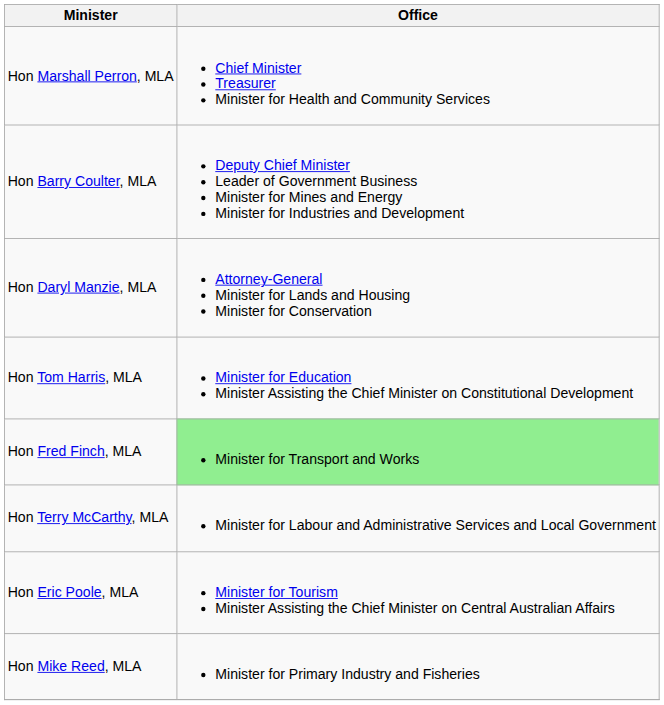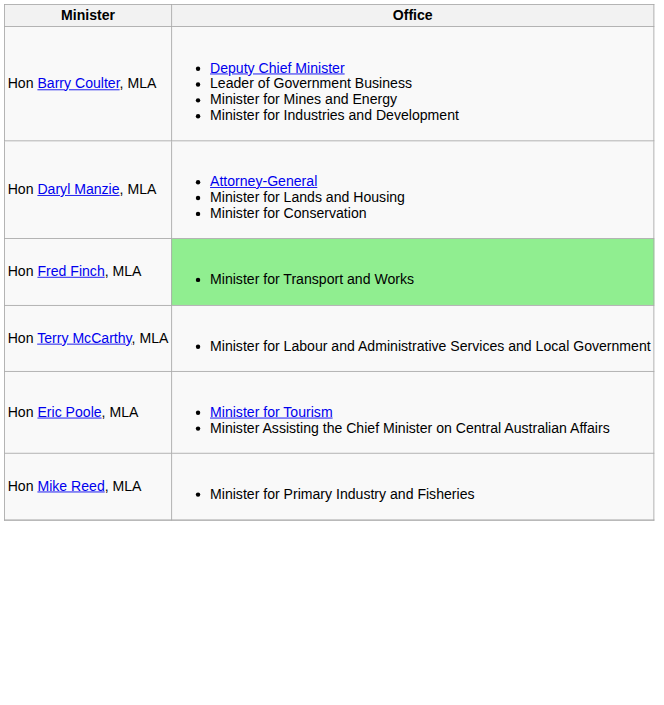 <table class="wikitable">
 <tr>
 <th>Minister</th>
 <th>Office</th>
-</tr>
-<tr>
-<td>Hon <a href='#'>Marshall Perron</a>, MLA</td>
-<td><br><ul><li><a href='#'>Chief Minister</a></li><li><a href='#'>Treasurer</a></li><li>Minister for Health and Community Services</li></ul></td>
 </tr>
 <tr>
 <td>Hon <a href='#'>Barry Coulter</a>, MLA</td>
 <td><br><ul><li><a href='#'>Deputy Chief Minister</a></li><li>Leader of Government Business</li><li>Minister for Mines and Energy</li><li>Minister for Industries and Development</li></ul></td>
 </tr>
 <tr>
 <td>Hon <a href='#'>Daryl Manzie</a>, MLA</td>
 <td><br><ul><li><a href='#'>Attorney-General</a></li><li>Minister for Lands and Housing</li><li>Minister for Conservation</li></ul></td>
-</tr>
-<tr>
-<td>Hon <a href='#'>Tom Harris</a>, MLA</td>
-<td><br><ul><li><a href='#'>Minister for Education</a></li><li>Minister Assisting the Chief Minister on Constitutional Development</li></ul></td>
 </tr>
 <tr>
 <td>Hon <a href='#'>Fred Finch</a>, MLA</td>
 <td style="background: lightgreen;"><br><ul><li>Minister for Transport and Works</li></ul></td>
 </tr>
 <tr>
 <td>Hon <a href='#'>Terry McCarthy</a>, MLA</td>
 <td><br><ul><li>Minister for Labour and Administrative Services and Local Government</li></ul></td>
 </tr>
 <tr>
 <td>Hon <a href='#'>Eric Poole</a>, MLA</td>
 <td><br><ul><li><a href='#'>Minister for Tourism</a></li><li>Minister Assisting the Chief Minister on Central Australian Affairs</li></ul></td>
 </tr>
 <tr>
 <td>Hon <a href='#'>Mike Reed</a>, MLA</td>
 <td><br><ul><li>Minister for Primary Industry and Fisheries</li></ul></td>
 </tr>
 <tr>
 </tr>
 </table>
